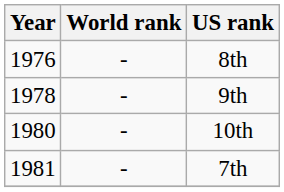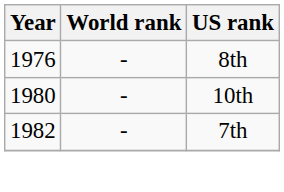 <table class=wikitable>
 <tr>
 <th>Year</th>
 <th>World rank</th>
 <th>US rank</th>
 </tr>
 <tr>
 <td>1976</td>
 <td align="center">-</td>
 <td align="center">8th</td>
 </tr>
 <tr>
-<td>1978</td>
-<td align="center">-</td>
-<td align="center">9th</td>
-</tr>
-<tr>
 <td>1980</td>
 <td align="center">-</td>
 <td align="center">10th</td>
 </tr>
 <tr>
-<td>1981</td>
+<td>1982</td>
 <td align="center">-</td>
 <td align="center">7th</td>
 </tr>
 <tr>
 </tr>
 </table>
